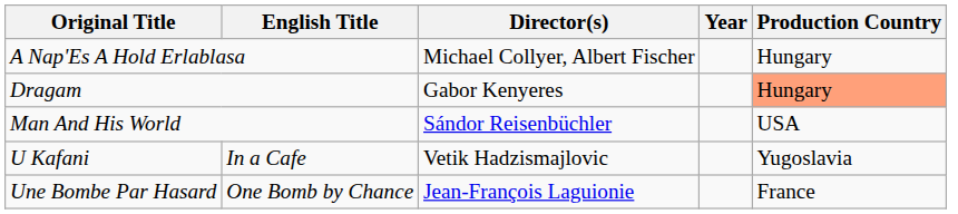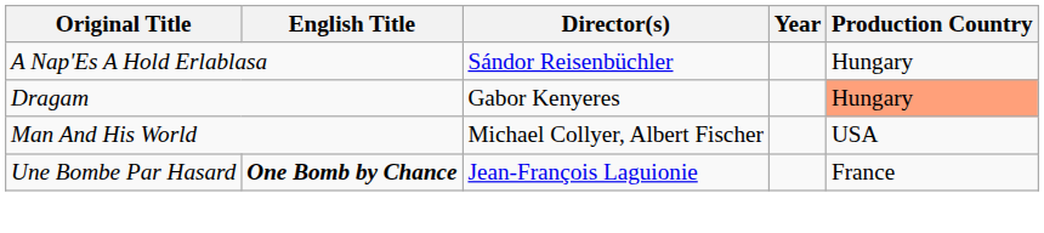 <table class="wikitable sortable">
 <tr>
 <th>Original Title</th>
 <th>English Title</th>
 <th>Director(s)</th>
 <th>Year</th>
 <th>Production Country</th>
 </tr>
 <tr>
 <td colspan="2"><em>A Nap'Es A Hold Erlablasa</em></td>
-<td>Michael Collyer, Albert Fischer</td>
+<td><a href='#'>Sándor Reisenbüchler</a></td>
 <td></td>
 <td>Hungary</td>
 </tr>
 <tr>
 <td colspan="2"><em>Dragam</em></td>
 <td>Gabor Kenyeres</td>
 <td></td>
 <td style="background: lightsalmon;">Hungary</td>
 </tr>
 <tr>
 <td colspan="2"><em>Man And His World</em></td>
-<td><a href='#'>Sándor Reisenbüchler</a></td>
+<td>Michael Collyer, Albert Fischer</td>
 <td></td>
 <td>USA</td>
 </tr>
 <tr>
-<td><em>U Kafani</em></td>
-<td><em>In a Cafe</em></td>
-<td>Vetik Hadzismajlovic</td>
-<td></td>
-<td>Yugoslavia</td>
-</tr>
-<tr>
 <td><em>Une Bombe Par Hasard</em></td>
-<td><em>One Bomb by Chance</em></td>
+<td><strong><em>One Bomb by Chance</em></strong></td>
 <td><a href='#'>Jean-François Laguionie</a></td>
 <td></td>
 <td>France</td>
 </tr>
 </table>
